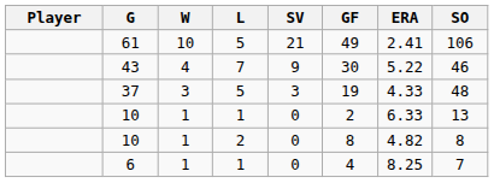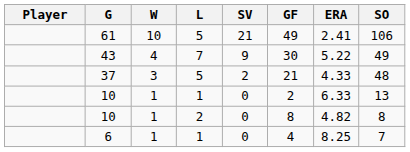 <table class="wikitable sortable">
 <tr>
 <th bgcolor="#DDDDFF" width="16%">Player</th>
 <th bgcolor="#DDDDFF" width="9%">G</th>
 <th bgcolor="#DDDDFF" width="9%">W</th>
 <th bgcolor="#DDDDFF" width="9%">L</th>
 <th bgcolor="#DDDDFF" width="9%">SV</th>
 <th bgcolor="#DDDDFF" width="9%">GF</th>
 <th bgcolor="#DDDDFF" width="9%">ERA</th>
 <th bgcolor="#DDDDFF" width="9%">SO</th>
 </tr>
 <tr align="center">
 <td></td>
 <td>61</td>
 <td>10</td>
 <td>5</td>
 <td>21</td>
 <td>49</td>
 <td>2.41</td>
 <td>106</td>
 </tr>
 <tr align="center">
 <td></td>
 <td>43</td>
 <td>4</td>
 <td>7</td>
 <td>9</td>
 <td>30</td>
 <td>5.22</td>
-<td>46</td>
+<td>49</td>
 </tr>
 <tr align="center">
 <td></td>
 <td>37</td>
 <td>3</td>
 <td>5</td>
-<td>3</td>
-<td>19</td>
+<td>2</td>
+<td>21</td>
 <td>4.33</td>
 <td>48</td>
 </tr>
 <tr align="center">
 <td></td>
 <td>10</td>
 <td>1</td>
 <td>1</td>
 <td>0</td>
 <td>2</td>
 <td>6.33</td>
 <td>13</td>
 </tr>
 <tr align="center">
 <td></td>
 <td>10</td>
 <td>1</td>
 <td>2</td>
 <td>0</td>
 <td>8</td>
 <td>4.82</td>
 <td>8</td>
 </tr>
 <tr align="center">
 <td></td>
 <td>6</td>
 <td>1</td>
 <td>1</td>
 <td>0</td>
 <td>4</td>
 <td>8.25</td>
 <td>7</td>
 </tr>
 </table>
